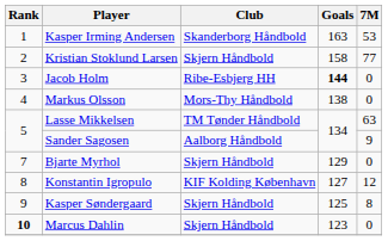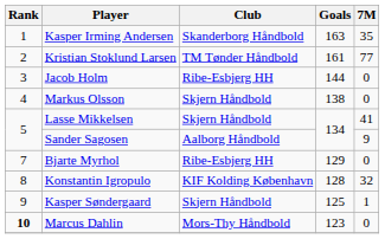 <table class="wikitable sortable" style="text-align:center">
 <tr>
 <th>Rank</th>
 <th>Player</th>
 <th>Club</th>
 <th>Goals</th>
 <th>7M</th>
 </tr>
 <tr>
 <td>1</td>
 <td style="text-align:left"> <a href='#'>Kasper Irming Andersen</a></td>
 <td style="text-align:left"><a href='#'>Skanderborg Håndbold</a></td>
 <td>163</td>
-<td>53</td>
+<td>35</td>
 </tr>
 <tr>
 <td>2</td>
 <td style="text-align:left"> <a href='#'>Kristian Stoklund Larsen</a></td>
-<td style="text-align:left"><a href='#'>Skjern Håndbold</a></td>
-<td>158</td>
+<td style="text-align:left"><a href='#'>TM Tønder Håndbold</a></td>
+<td>161</td>
 <td>77</td>
 </tr>
 <tr>
 <td>3</td>
 <td style="text-align:left"> <a href='#'>Jacob Holm</a></td>
 <td style="text-align:left"><a href='#'>Ribe-Esbjerg HH</a></td>
-<td><strong>144</strong></td>
+<td>144</td>
 <td>0</td>
 </tr>
 <tr>
 <td>4</td>
 <td style="text-align:left"> <a href='#'>Markus Olsson</a></td>
-<td style="text-align:left"><a href='#'>Mors-Thy Håndbold</a></td>
+<td style="text-align:left"><a href='#'>Skjern Håndbold</a></td>
 <td>138</td>
 <td>0</td>
 </tr>
 <tr>
 <td rowspan = 2>5</td>
 <td style="text-align:left"> <a href='#'>Lasse Mikkelsen</a></td>
-<td style="text-align:left"><a href='#'>TM Tønder Håndbold</a></td>
+<td style="text-align:left"><a href='#'>Skjern Håndbold</a></td>
 <td rowspan = 2>134</td>
-<td>63</td>
+<td>41</td>
 </tr>
 <tr>
 <td style="text-align:left"> <a href='#'>Sander Sagosen</a></td>
 <td style="text-align:left"><a href='#'>Aalborg Håndbold</a></td>
 <td>9</td>
 </tr>
 <tr>
 <td>7</td>
 <td style="text-align:left"> <a href='#'>Bjarte Myrhol</a></td>
-<td style="text-align:left"><a href='#'>Skjern Håndbold</a></td>
+<td style="text-align:left"><a href='#'>Ribe-Esbjerg HH</a></td>
 <td>129</td>
 <td>0</td>
 </tr>
 <tr>
 <td>8</td>
 <td style="text-align:left"> <a href='#'>Konstantin Igropulo</a></td>
 <td style="text-align:left"><a href='#'>KIF Kolding København</a></td>
-<td>127</td>
-<td>12</td>
+<td>128</td>
+<td>32</td>
 </tr>
 <tr>
 <td>9</td>
 <td style="text-align:left"> <a href='#'>Kasper Søndergaard</a></td>
 <td style="text-align:left"><a href='#'>Skjern Håndbold</a></td>
 <td>125</td>
-<td>8</td>
+<td>1</td>
 </tr>
 <tr>
 <td><strong>10</strong></td>
 <td style="text-align:left"> <a href='#'>Marcus Dahlin</a></td>
-<td style="text-align:left"><a href='#'>Skjern Håndbold</a></td>
+<td style="text-align:left"><a href='#'>Mors-Thy Håndbold</a></td>
 <td>123</td>
 <td>0</td>
 </tr>
 <tr>
 </tr>
 </table>
